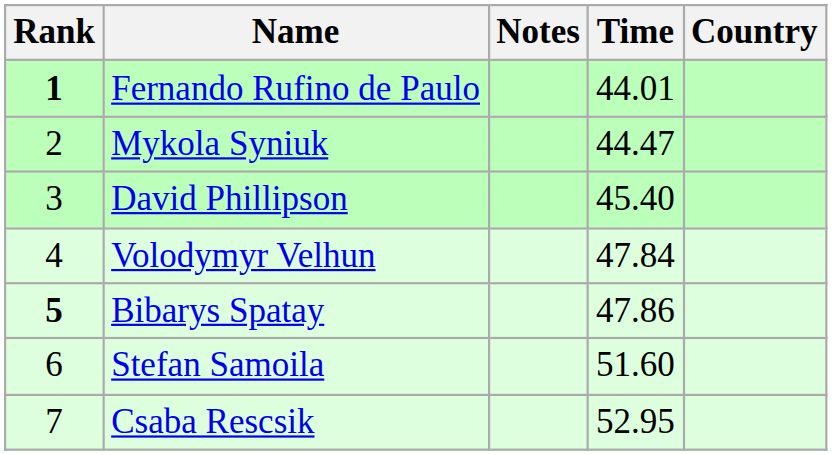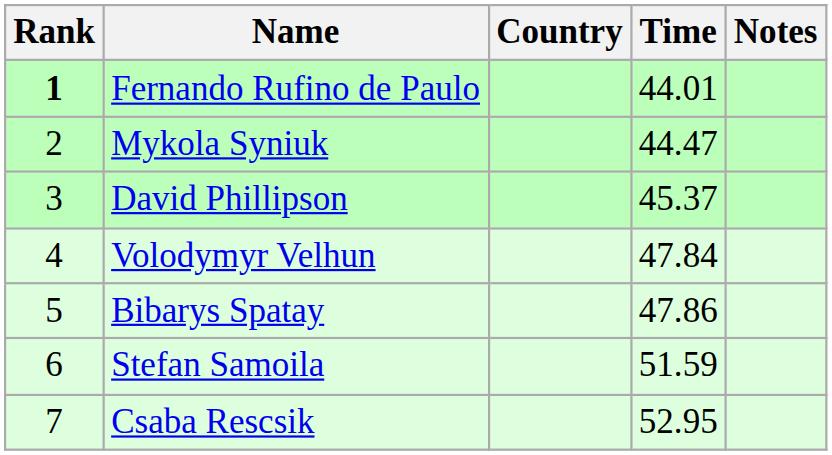 <table class="wikitable" style="text-align:center">
 <tr>
 <th>Rank</th>
 <th>Name</th>
+<th>Country</th>
+<th>Time</th>
 <th>Notes</th>
-<th>Time</th>
-<th>Country</th>
 </tr>
 <tr bgcolor=bbffbb>
 <td><strong>1</strong></td>
 <td align="left"><a href='#'>Fernando Rufino de Paulo</a></td>
+<td align="left"></td>
+<td>44.01</td>
 <td></td>
-<td>44.01</td>
-<td align="left"></td>
 </tr>
 <tr bgcolor=bbffbb>
 <td>2</td>
 <td align="left"><a href='#'>Mykola Syniuk</a></td>
+<td align="left"></td>
+<td>44.47</td>
 <td></td>
-<td>44.47</td>
-<td align="left"></td>
 </tr>
 <tr bgcolor=bbffbb>
 <td>3</td>
 <td align="left"><a href='#'>David Phillipson</a></td>
+<td align="left"></td>
+<td>45.37</td>
 <td></td>
-<td>45.40</td>
-<td align="left"></td>
 </tr>
 <tr bgcolor=ddffdd>
 <td>4</td>
 <td align="left"><a href='#'>Volodymyr Velhun</a></td>
+<td align="left"></td>
+<td>47.84</td>
 <td></td>
-<td>47.84</td>
-<td align="left"></td>
 </tr>
 <tr bgcolor=ddffdd>
-<td><strong>5</strong></td>
+<td>5</td>
 <td align="left"><a href='#'>Bibarys Spatay</a></td>
+<td align="left"></td>
+<td>47.86</td>
 <td></td>
-<td>47.86</td>
-<td align="left"></td>
 </tr>
 <tr bgcolor=ddffdd>
 <td>6</td>
 <td align="left"><a href='#'>Stefan Samoila</a></td>
+<td align="left"></td>
+<td>51.59</td>
 <td></td>
-<td>51.60</td>
-<td align="left"></td>
 </tr>
 <tr bgcolor=ddffdd>
 <td>7</td>
 <td align="left"><a href='#'>Csaba Rescsik</a></td>
+<td align="left"></td>
+<td>52.95</td>
 <td></td>
-<td>52.95</td>
-<td align="left"></td>
 </tr>
 </table>
